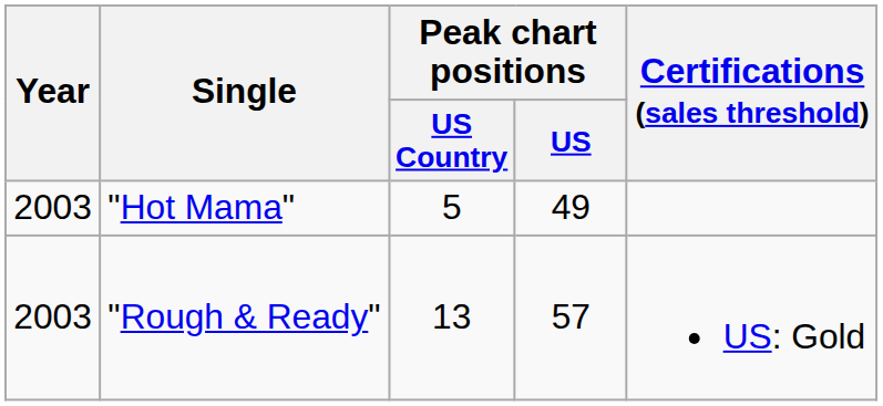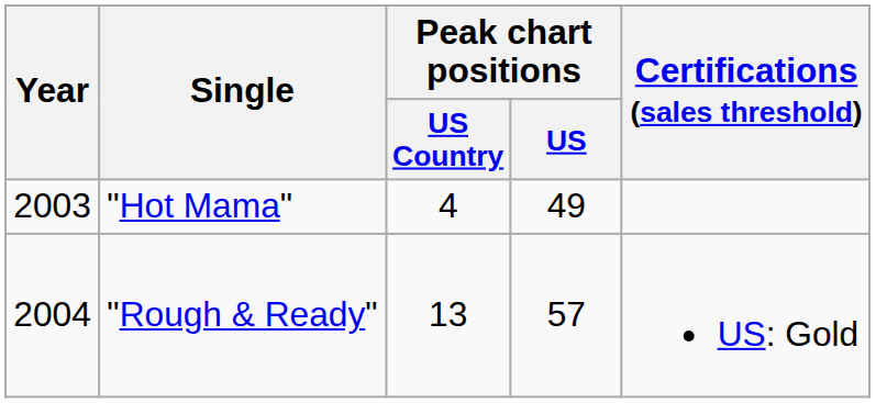 <table class="wikitable" style="text-align:center;">
 <tr>
 <th rowspan="2">Year</th>
 <th rowspan="2">Single</th>
 <th colspan="2">Peak chart<br>positions</th>
 <th rowspan="2"><a href='#'>Certifications</a><br><small>(<a href='#'>sales threshold</a>)</small></th>
 </tr>
 <tr style="font-size:smaller;">
 <th width="45"><a href='#'>US Country</a></th>
 <th width="45"><a href='#'>US</a></th>
 </tr>
 <tr>
 <td>2003</td>
 <td align="left">"<a href='#'>Hot Mama</a>"</td>
-<td>5</td>
+<td>4</td>
 <td>49</td>
 <td></td>
 </tr>
 <tr>
-<td>2003</td>
+<td>2004</td>
 <td align="left">"<a href='#'>Rough & Ready</a>"</td>
 <td>13</td>
 <td>57</td>
 <td align="left"><br><ul><li><a href='#'>US</a>: Gold</li></ul></td>
 </tr>
 </table>
